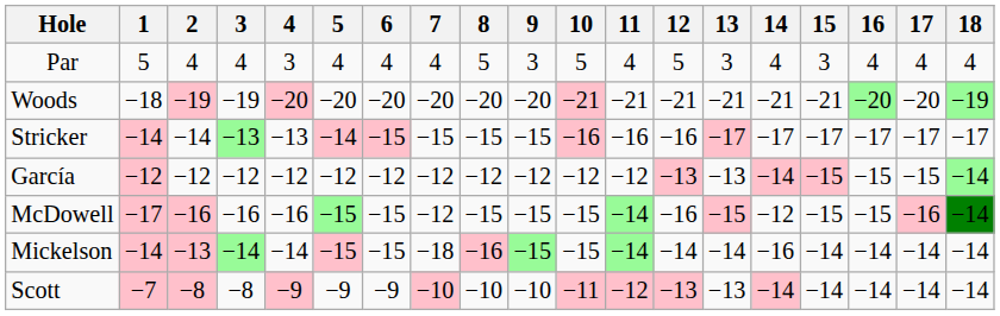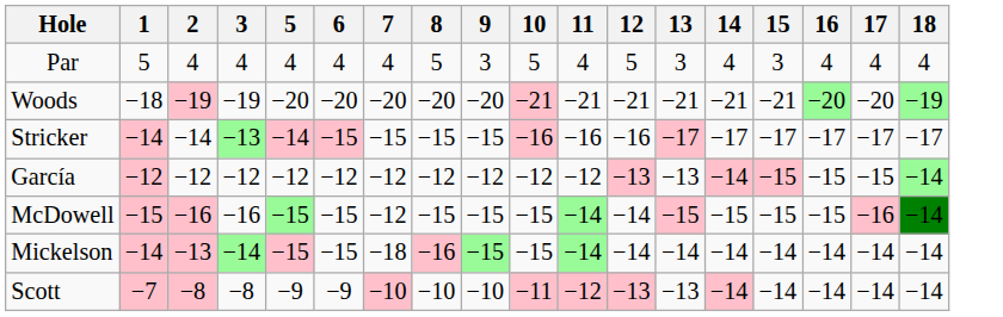 <table class="wikitable" style="text-align:center">
 <tr>
 <th>Hole</th>
 <th>1</th>
 <th>2</th>
 <th>3</th>
-<th>4</th>
 <th>5</th>
 <th>6</th>
 <th>7</th>
 <th>8</th>
 <th>9</th>
 <th>10</th>
 <th>11</th>
 <th>12</th>
 <th>13</th>
 <th>14</th>
 <th>15</th>
 <th>16</th>
 <th>17</th>
 <th>18</th>
 </tr>
 <tr>
 <td>Par</td>
 <td>5</td>
 <td>4</td>
 <td>4</td>
-<td>3</td>
 <td>4</td>
 <td>4</td>
 <td>4</td>
 <td>5</td>
 <td>3</td>
 <td>5</td>
 <td>4</td>
 <td>5</td>
 <td>3</td>
 <td>4</td>
 <td>3</td>
 <td>4</td>
 <td>4</td>
 <td>4</td>
 </tr>
 <tr>
 <td align=left> Woods</td>
 <td>−18</td>
 <td style="background: Pink;">−19</td>
 <td>−19</td>
-<td style="background: Pink;">−20</td>
 <td>−20</td>
 <td>−20</td>
 <td>−20</td>
 <td>−20</td>
 <td>−20</td>
 <td style="background: Pink;">−21</td>
 <td>−21</td>
 <td>−21</td>
 <td>−21</td>
 <td>−21</td>
 <td>−21</td>
 <td style="background: PaleGreen;">−20</td>
 <td>−20</td>
 <td style="background: PaleGreen;">−19</td>
 </tr>
 <tr>
 <td align=left> Stricker</td>
 <td style="background: Pink;">−14</td>
 <td>−14</td>
 <td style="background: PaleGreen;">−13</td>
-<td>−13</td>
 <td style="background: Pink;">−14</td>
 <td style="background: Pink;">−15</td>
 <td>−15</td>
 <td>−15</td>
 <td>−15</td>
 <td style="background: Pink;">−16</td>
 <td>−16</td>
 <td>−16</td>
 <td style="background: Pink;">−17</td>
 <td>−17</td>
 <td>−17</td>
 <td>−17</td>
 <td>−17</td>
 <td>−17</td>
 </tr>
 <tr>
 <td align=left> García</td>
 <td style="background: Pink;">−12</td>
 <td>−12</td>
 <td>−12</td>
 <td>−12</td>
 <td>−12</td>
 <td>−12</td>
 <td>−12</td>
 <td>−12</td>
 <td>−12</td>
 <td>−12</td>
-<td>−12</td>
 <td style="background: Pink;">−13</td>
 <td>−13</td>
 <td style="background: Pink;">−14</td>
 <td style="background: Pink;">−15</td>
 <td>−15</td>
 <td>−15</td>
 <td style="background: PaleGreen;">−14</td>
 </tr>
 <tr>
 <td align=left> McDowell</td>
-<td style="background: Pink;">−17</td>
+<td style="background: Pink;">−15</td>
 <td style="background: Pink;">−16</td>
-<td>−16</td>
 <td>−16</td>
 <td style="background: PaleGreen;">−15</td>
 <td>−15</td>
 <td>−12</td>
 <td>−15</td>
 <td>−15</td>
 <td>−15</td>
 <td style="background: PaleGreen;">−14</td>
-<td>−16</td>
+<td>−14</td>
 <td style="background: Pink;">−15</td>
-<td>−12</td>
+<td>−15</td>
 <td>−15</td>
 <td>−15</td>
 <td style="background: Pink;">−16</td>
 <td style="background: Green;">−14</td>
 </tr>
 <tr>
 <td align=left> Mickelson</td>
 <td style="background: Pink;">−14</td>
 <td style="background: Pink;">−13</td>
 <td style="background: PaleGreen;">−14</td>
-<td>−14</td>
 <td style="background: Pink;">−15</td>
 <td>−15</td>
 <td>−18</td>
 <td style="background: Pink;">−16</td>
 <td style="background: PaleGreen;">−15</td>
 <td>−15</td>
 <td style="background: PaleGreen;">−14</td>
 <td>−14</td>
 <td>−14</td>
-<td>−16</td>
+<td>−14</td>
 <td>−14</td>
 <td>−14</td>
 <td>−14</td>
 <td>−14</td>
 </tr>
 <tr>
 <td align=left> Scott</td>
 <td style="background: Pink;">−7</td>
 <td style="background: Pink;">−8</td>
 <td>−8</td>
-<td style="background: Pink;">−9</td>
 <td>−9</td>
 <td>−9</td>
 <td style="background: Pink;">−10</td>
 <td>−10</td>
 <td>−10</td>
 <td style="background: Pink;">−11</td>
 <td style="background: Pink;">−12</td>
 <td style="background: Pink;">−13</td>
 <td>−13</td>
 <td style="background: Pink;">−14</td>
 <td>−14</td>
 <td>−14</td>
 <td>−14</td>
 <td>−14</td>
 </tr>
 </table>
